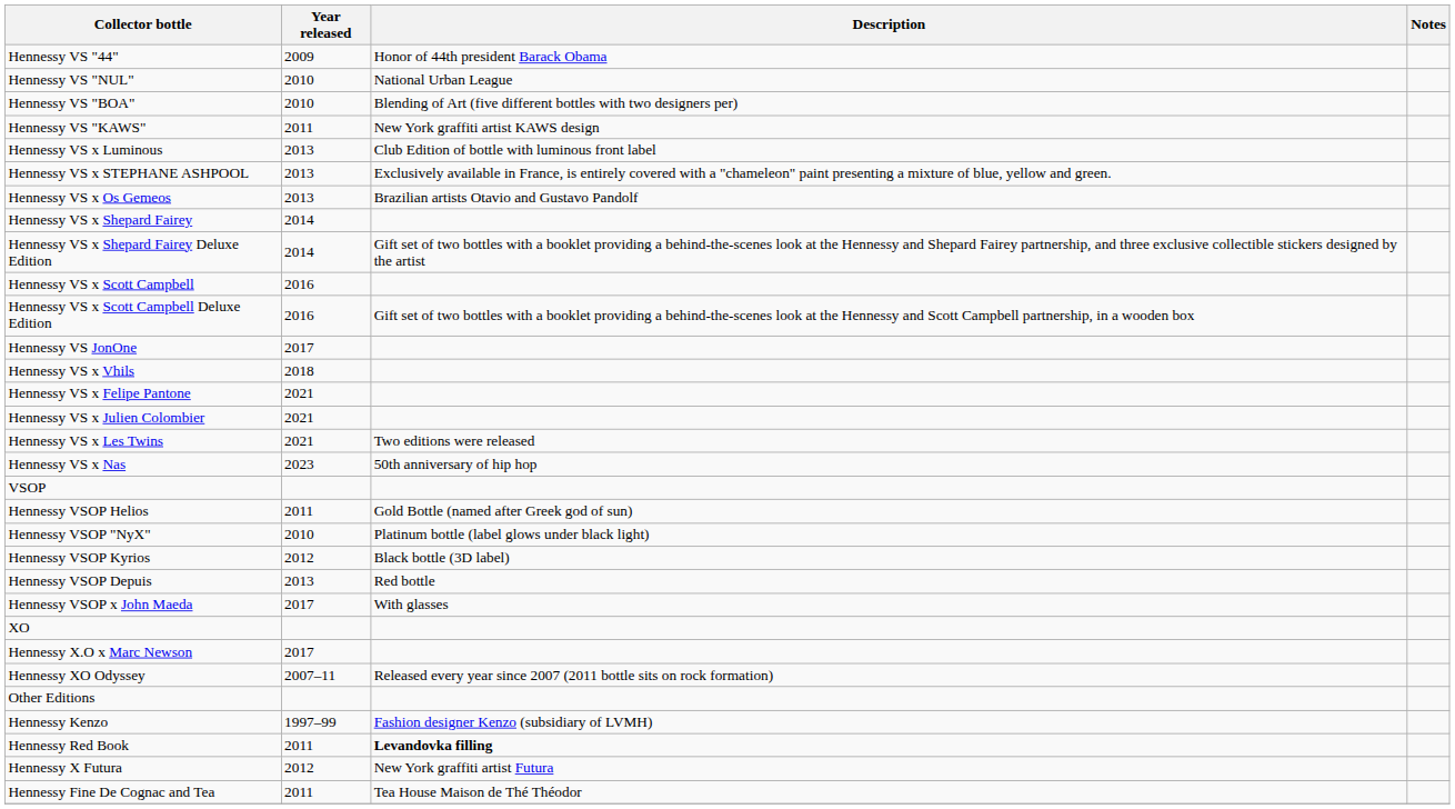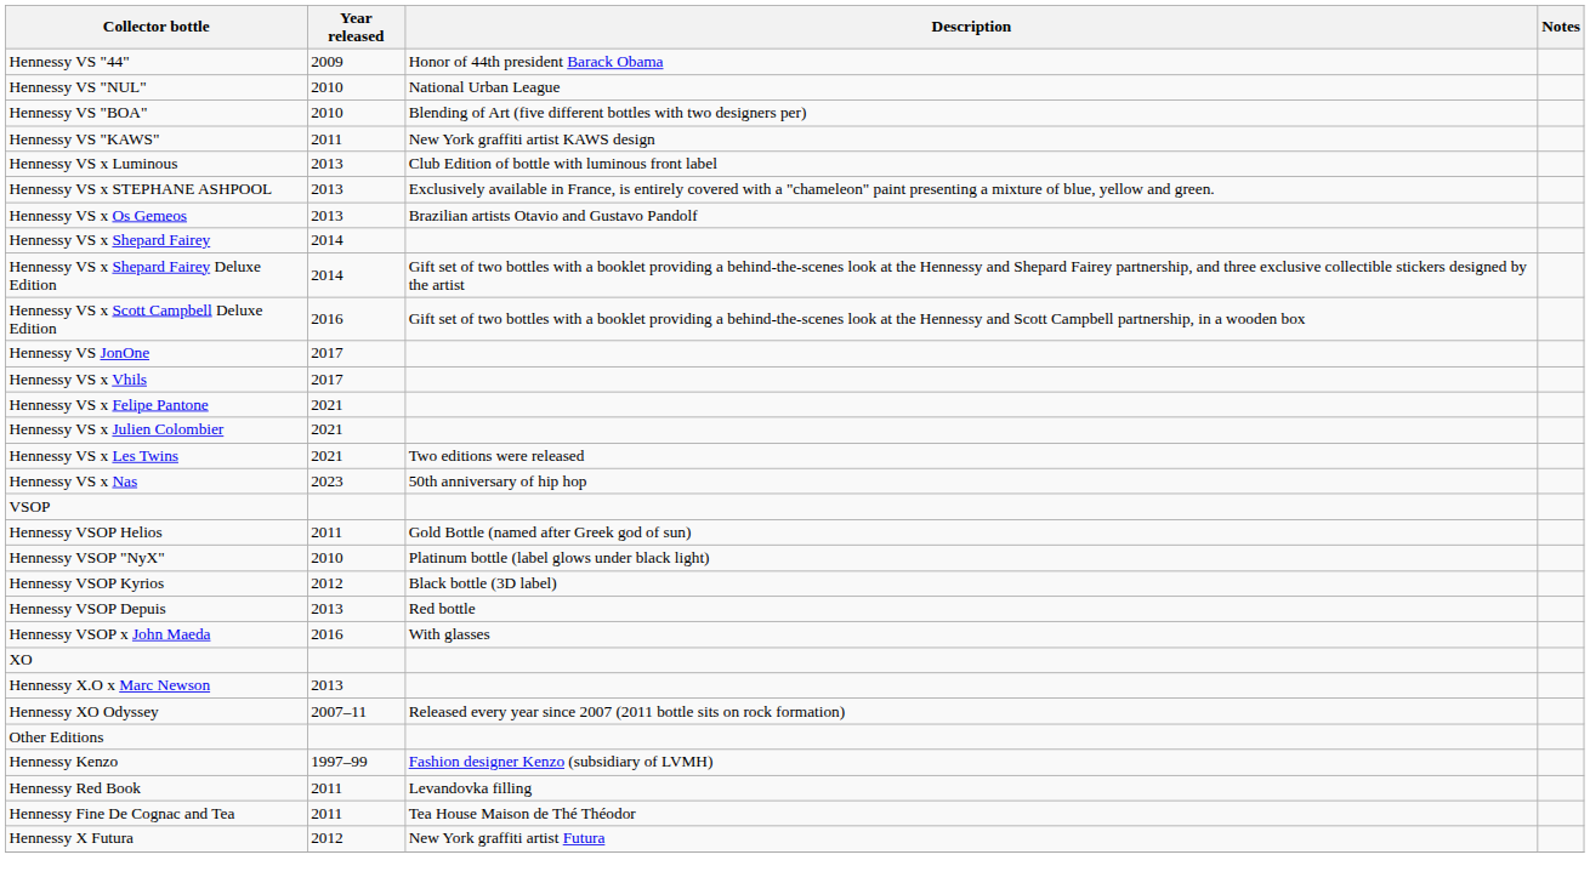 <table class="wikitable">
 <tr>
 <th>Collector bottle</th>
 <th>Year released</th>
 <th>Description</th>
 <th>Notes</th>
 </tr>
 <tr>
 <td>Hennessy VS "44"</td>
 <td>2009</td>
 <td>Honor of 44th president <a href='#'>Barack Obama</a></td>
 <td></td>
 </tr>
 <tr>
 <td>Hennessy VS "NUL"</td>
 <td>2010</td>
 <td>National Urban League</td>
 <td></td>
 </tr>
 <tr>
 <td>Hennessy VS "BOA"</td>
 <td>2010</td>
 <td>Blending of Art (five different bottles with two designers per)</td>
 <td></td>
 </tr>
 <tr>
 <td>Hennessy VS "KAWS"</td>
 <td>2011</td>
 <td>New York graffiti artist KAWS design</td>
 <td></td>
 </tr>
 <tr>
 <td>Hennessy VS x Luminous</td>
 <td>2013</td>
 <td>Club Edition of bottle with luminous front label</td>
 <td></td>
 </tr>
 <tr>
 <td>Hennessy VS x STEPHANE ASHPOOL</td>
 <td>2013</td>
 <td>Exclusively available in France, is entirely covered with a "chameleon" paint presenting a mixture of blue, yellow and green.</td>
 <td></td>
 </tr>
 <tr>
 <td>Hennessy VS x <a href='#'>Os Gemeos</a></td>
 <td>2013</td>
 <td>Brazilian artists Otavio and Gustavo Pandolf</td>
 <td></td>
 </tr>
 <tr>
 <td>Hennessy VS x <a href='#'>Shepard Fairey</a></td>
 <td>2014</td>
 <td></td>
 <td></td>
 </tr>
 <tr>
 <td>Hennessy VS x <a href='#'>Shepard Fairey</a> Deluxe Edition</td>
 <td>2014</td>
 <td>Gift set of two bottles with a booklet providing a behind-the-scenes look at the Hennessy and Shepard Fairey partnership, and three exclusive collectible stickers designed by the artist</td>
 <td></td>
 </tr>
 <tr>
-<td>Hennessy VS x <a href='#'>Scott Campbell</a></td>
-<td>2016</td>
-<td></td>
-<td></td>
-</tr>
-<tr>
 <td>Hennessy VS x <a href='#'>Scott Campbell</a> Deluxe Edition</td>
 <td>2016</td>
 <td>Gift set of two bottles with a booklet providing a behind-the-scenes look at the Hennessy and Scott Campbell partnership, in a wooden box</td>
 </tr>
 <tr>
 <td>Hennessy VS <a href='#'>JonOne</a></td>
 <td>2017</td>
 <td></td>
 <td></td>
 </tr>
 <tr>
 <td>Hennessy VS x <a href='#'>Vhils</a></td>
-<td>2018</td>
+<td>2017</td>
 <td></td>
 <td></td>
 </tr>
 <tr>
 <td>Hennessy VS x <a href='#'>Felipe Pantone</a></td>
 <td>2021</td>
 <td></td>
 <td></td>
 </tr>
 <tr>
 <td>Hennessy VS x <a href='#'>Julien Colombier</a></td>
 <td>2021</td>
 <td></td>
 <td></td>
 </tr>
 <tr>
 <td>Hennessy VS x <a href='#'>Les Twins</a></td>
 <td>2021</td>
 <td>Two editions were released</td>
 <td></td>
 </tr>
 <tr>
 <td>Hennessy VS x <a href='#'>Nas</a></td>
 <td>2023</td>
 <td>50th anniversary of hip hop</td>
 <td></td>
 </tr>
 <tr>
 <td>VSOP</td>
 <td></td>
 <td></td>
 <td></td>
 </tr>
 <tr>
 <td>Hennessy VSOP Helios</td>
 <td>2011</td>
 <td>Gold Bottle (named after Greek god of sun)</td>
 <td></td>
 </tr>
 <tr>
 <td>Hennessy VSOP "NyX"</td>
 <td>2010</td>
 <td>Platinum bottle (label glows under black light)</td>
 <td></td>
 </tr>
 <tr>
 <td>Hennessy VSOP Kyrios</td>
 <td>2012</td>
 <td>Black bottle (3D label)</td>
 <td></td>
 </tr>
 <tr>
 <td>Hennessy VSOP Depuis</td>
 <td>2013</td>
 <td>Red bottle</td>
 <td></td>
 </tr>
 <tr>
 <td>Hennessy VSOP x <a href='#'>John Maeda</a></td>
-<td>2017</td>
+<td>2016</td>
 <td>With glasses</td>
 <td></td>
 </tr>
 <tr>
 <td>XO</td>
 <td></td>
 <td></td>
 <td></td>
 </tr>
 <tr>
 <td>Hennessy X.O x <a href='#'>Marc Newson</a></td>
-<td>2017</td>
+<td>2013</td>
 <td></td>
 <td></td>
 </tr>
 <tr>
 <td>Hennessy XO Odyssey</td>
 <td>2007–11</td>
 <td>Released every year since 2007 (2011 bottle sits on rock formation)</td>
 <td></td>
 </tr>
 <tr>
 <td>Other Editions</td>
 <td></td>
 <td></td>
 <td></td>
 </tr>
 <tr>
 <td>Hennessy Kenzo</td>
 <td>1997–99</td>
 <td><a href='#'>Fashion designer Kenzo</a> (subsidiary of LVMH)</td>
 <td></td>
 </tr>
 <tr>
 <td>Hennessy Red Book</td>
 <td>2011</td>
-<td><strong>Levandovka filling</strong></td>
+<td>Levandovka filling</td>
+<td></td>
+</tr>
+<tr>
+<td>Hennessy Fine De Cognac and Tea</td>
+<td>2011</td>
+<td>Tea House Maison de Thé Théodor</td>
 <td></td>
 </tr>
 <tr>
 <td>Hennessy X Futura</td>
 <td>2012</td>
 <td>New York graffiti artist <a href='#'>Futura</a></td>
 <td></td>
 </tr>
 <tr>
-<td>Hennessy Fine De Cognac and Tea</td>
-<td>2011</td>
-<td>Tea House Maison de Thé Théodor</td>
-<td></td>
-</tr>
-<tr>
 </tr>
 </table>
